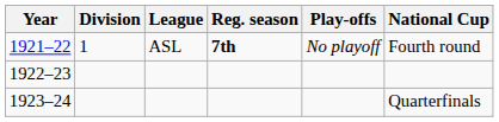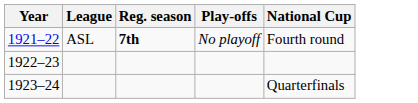 <table class="wikitable">
 <tr>
 <th>Year</th>
-<th>Division</th>
 <th>League</th>
 <th>Reg. season</th>
 <th>Play-offs</th>
 <th>National Cup</th>
 </tr>
 <tr>
 <td><a href='#'>1921–22</a></td>
-<td>1</td>
 <td>ASL</td>
 <td><strong>7th</strong></td>
 <td><em>No playoff</em></td>
 <td>Fourth round</td>
 </tr>
 <tr>
 <td>1922–23</td>
 <td></td>
 <td></td>
 <td></td>
 <td></td>
-<td></td>
 </tr>
 <tr>
 <td>1923–24</td>
 <td></td>
 <td></td>
 <td></td>
-<td></td>
 <td>Quarterfinals</td>
 </tr>
 </table>
